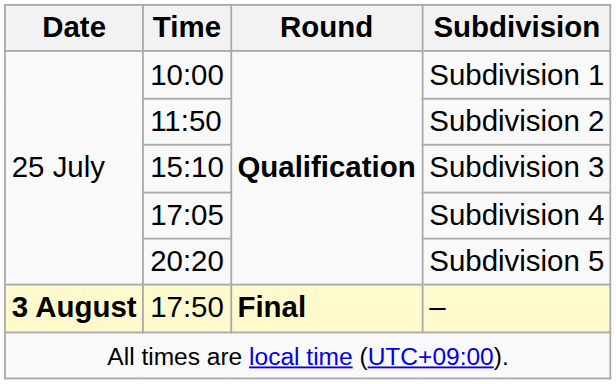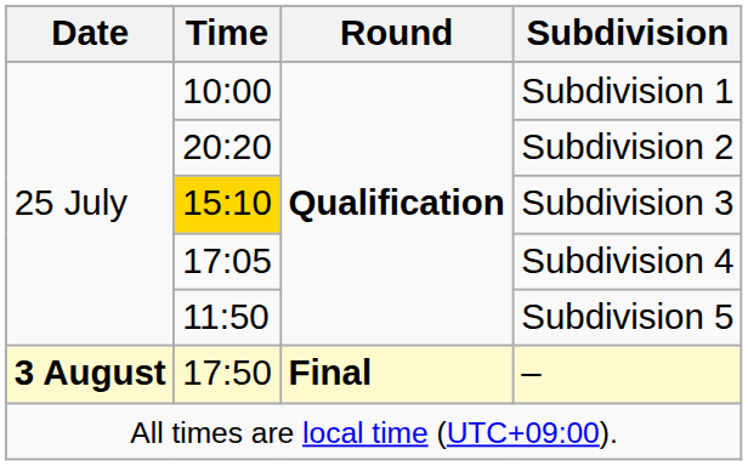 <table class="wikitable">
 <tr>
 <th>Date</th>
 <th>Time</th>
 <th>Round</th>
 <th>Subdivision</th>
 </tr>
 <tr>
 <td rowspan=5>25 July</td>
 <td>10:00</td>
 <td rowspan=5><strong>Qualification</strong></td>
 <td>Subdivision 1</td>
 </tr>
 <tr>
-<td>11:50</td>
+<td>20:20</td>
 <td>Subdivision 2</td>
 </tr>
 <tr>
-<td>15:10</td>
+<td style="background: gold;">15:10</td>
 <td>Subdivision 3</td>
 </tr>
 <tr>
 <td>17:05</td>
 <td>Subdivision 4</td>
 </tr>
 <tr>
-<td>20:20</td>
+<td>11:50</td>
 <td>Subdivision 5</td>
 </tr>
 <tr style=background:lemonchiffon>
 <td><strong>3 August</strong></td>
 <td>17:50</td>
 <td><strong>Final</strong></td>
 <td>–</td>
 </tr>
 <tr>
 <td colspan=4 align=center><small>All times are <a href='#'>local time</a> (<a href='#'>UTC+09:00</a>).</small></td>
 </tr>
 </table>
